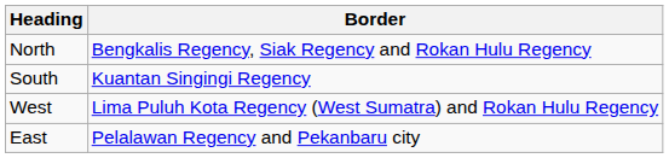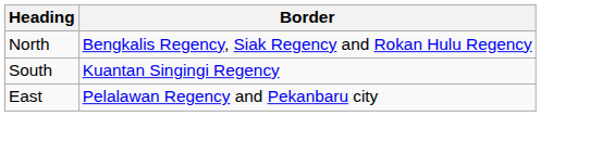 <table class="wikitable">
 <tr>
 <th>Heading</th>
 <th>Border</th>
 </tr>
 <tr>
 <td>North</td>
 <td><a href='#'>Bengkalis Regency</a>, <a href='#'>Siak Regency</a> and <a href='#'>Rokan Hulu Regency</a></td>
 </tr>
 <tr>
 <td>South</td>
 <td><a href='#'>Kuantan Singingi Regency</a></td>
 </tr>
 <tr>
-<td>West</td>
-<td><a href='#'>Lima Puluh Kota Regency</a> (<a href='#'>West Sumatra</a>) and <a href='#'>Rokan Hulu Regency</a></td>
-</tr>
-<tr>
 <td>East</td>
 <td><a href='#'>Pelalawan Regency</a> and <a href='#'>Pekanbaru</a> city</td>
 </tr>
 </table>
